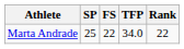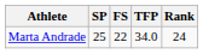 <table class="wikitable" border="1" style="font-size:90%">
 <tr>
 <th>Athlete</th>
 <th>SP</th>
 <th>FS</th>
 <th>TFP</th>
 <th>Rank</th>
 </tr>
 <tr align=center>
 <td align=left><a href='#'>Marta Andrade</a></td>
 <td>25</td>
 <td>22</td>
 <td>34.0</td>
-<td>22</td>
+<td>24</td>
 </tr>
 </table>
